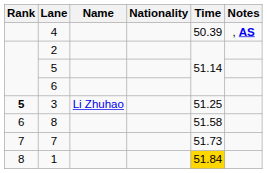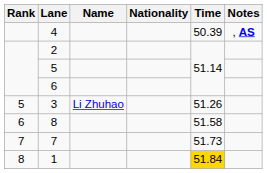 <table class="wikitable sortable" style="text-align:center">
 <tr>
 <th>Rank</th>
 <th>Lane</th>
 <th>Name</th>
 <th>Nationality</th>
 <th>Time</th>
 <th>Notes</th>
 </tr>
 <tr>
 <td></td>
 <td>4</td>
 <td align=left></td>
 <td align=left></td>
 <td>50.39</td>
 <td>, <strong><a href='#'>AS</a></strong></td>
 </tr>
 <tr>
 <td rowspan=3></td>
 <td>2</td>
 <td align=left></td>
 <td align=left></td>
 <td rowspan=3>51.14</td>
 <td></td>
 </tr>
 <tr>
 <td>5</td>
 <td align=left></td>
 <td align=left></td>
 <td></td>
 </tr>
 <tr>
 <td>6</td>
 <td align=left></td>
 <td align=left></td>
 <td></td>
 </tr>
 <tr>
-<td><strong>5</strong></td>
+<td>5</td>
 <td>3</td>
 <td align=left><a href='#'>Li Zhuhao</a></td>
 <td align=left></td>
-<td>51.25</td>
+<td>51.26</td>
 <td></td>
 </tr>
 <tr>
 <td>6</td>
 <td>8</td>
 <td align=left></td>
 <td align=left></td>
 <td>51.58</td>
 <td></td>
 </tr>
 <tr>
 <td>7</td>
 <td>7</td>
 <td align=left></td>
 <td align=left></td>
 <td>51.73</td>
 <td></td>
 </tr>
 <tr>
 <td>8</td>
 <td>1</td>
 <td align=left></td>
 <td align=left></td>
 <td style="background: gold;">51.84</td>
 <td></td>
 </tr>
 </table>
